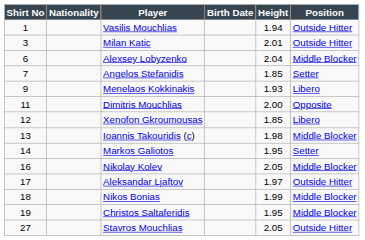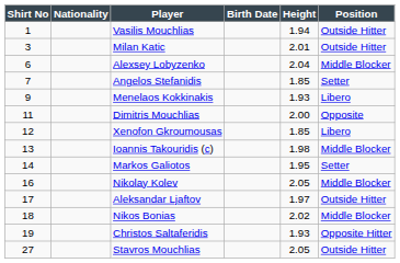 <table class="wikitable" style="font-size: 95%;">
 <tr style="color: #FFFFFF;background:#36454F">
 <td align=center><strong>Shirt No</strong></td>
 <td align=center><strong>Nationality</strong></td>
 <td align=center><strong>Player</strong></td>
 <td align=center><strong>Birth Date</strong></td>
 <td align=center><strong>Height</strong></td>
 <td align=center><strong>Position</strong></td>
 </tr>
 <tr>
 <td align=center>1</td>
 <td></td>
 <td><a href='#'>Vasilis Mouchlias</a></td>
 <td></td>
 <td align="center">1.94</td>
 <td><a href='#'>Outside Hitter</a></td>
 </tr>
 <tr>
 <td align=center>3</td>
 <td></td>
 <td><a href='#'>Milan Katic</a></td>
 <td></td>
 <td align=center>2.01</td>
 <td><a href='#'>Οutside Hitter</a></td>
 </tr>
 <tr>
 <td align=center>6</td>
 <td></td>
 <td><a href='#'>Alexsey Lobyzenko</a></td>
 <td></td>
 <td align=center>2.04</td>
 <td><a href='#'>Middle Blocker</a></td>
 </tr>
 <tr>
 <td align=center>7</td>
 <td></td>
 <td><a href='#'>Angelos Stefanidis</a></td>
 <td></td>
 <td align=center>1.85</td>
 <td><a href='#'>Setter</a></td>
 </tr>
 <tr>
 <td align=center>9</td>
 <td></td>
 <td><a href='#'>Menelaos Kokkinakis</a></td>
 <td></td>
 <td align=center>1.93</td>
 <td><a href='#'>Libero</a></td>
 </tr>
 <tr>
 <td align=center>11</td>
 <td></td>
 <td><a href='#'>Dimitris Mouchlias</a></td>
 <td></td>
 <td align=center>2.00</td>
 <td><a href='#'>Οpposite</a></td>
 </tr>
 <tr>
 <td align=center>12</td>
 <td></td>
 <td><a href='#'>Xenofon Gkroumousas</a></td>
 <td></td>
 <td align="center">1.85</td>
 <td><a href='#'>Libero</a></td>
 </tr>
 <tr>
 <td align=center>13</td>
 <td></td>
 <td><a href='#'>Ioannis Takouridis</a> (<a href='#'>c</a>)</td>
 <td></td>
 <td align=center>1.98</td>
 <td><a href='#'>Middle Blocker</a></td>
 </tr>
 <tr>
 <td align=center>14</td>
 <td></td>
 <td><a href='#'>Markos Galiotos</a></td>
 <td></td>
 <td align=center>1.95</td>
 <td><a href='#'>Setter</a></td>
 </tr>
 <tr>
 <td align=center>16</td>
 <td></td>
 <td><a href='#'>Nikolay Kolev</a></td>
 <td></td>
 <td align=center>2.05</td>
 <td><a href='#'>Middle Blocker</a></td>
 </tr>
 <tr>
 <td align=center>17</td>
 <td></td>
 <td><a href='#'>Aleksandar Ljaftov</a></td>
 <td></td>
 <td align="center">1.97</td>
 <td><a href='#'>Outside Hitter</a></td>
 </tr>
 <tr>
 <td align=center>18</td>
 <td></td>
 <td><a href='#'>Nikos Bonias</a></td>
 <td></td>
-<td align=center>1.99</td>
+<td align=center>2.02</td>
 <td><a href='#'>Middle Blocker</a></td>
 </tr>
 <tr>
 <td align=center>19</td>
 <td></td>
 <td><a href='#'>Christos Saltaferidis</a></td>
 <td></td>
-<td align="center">1.95</td>
-<td><a href='#'>Middle Blocker</a></td>
+<td align="center">1.93</td>
+<td><a href='#'>Opposite Hitter</a></td>
 </tr>
 <tr>
 <td align=center>27</td>
 <td></td>
 <td><a href='#'>Stavros Mouchlias</a></td>
 <td></td>
 <td align=center>2.05</td>
 <td><a href='#'>Outside Hitter</a></td>
 </tr>
 </table>
